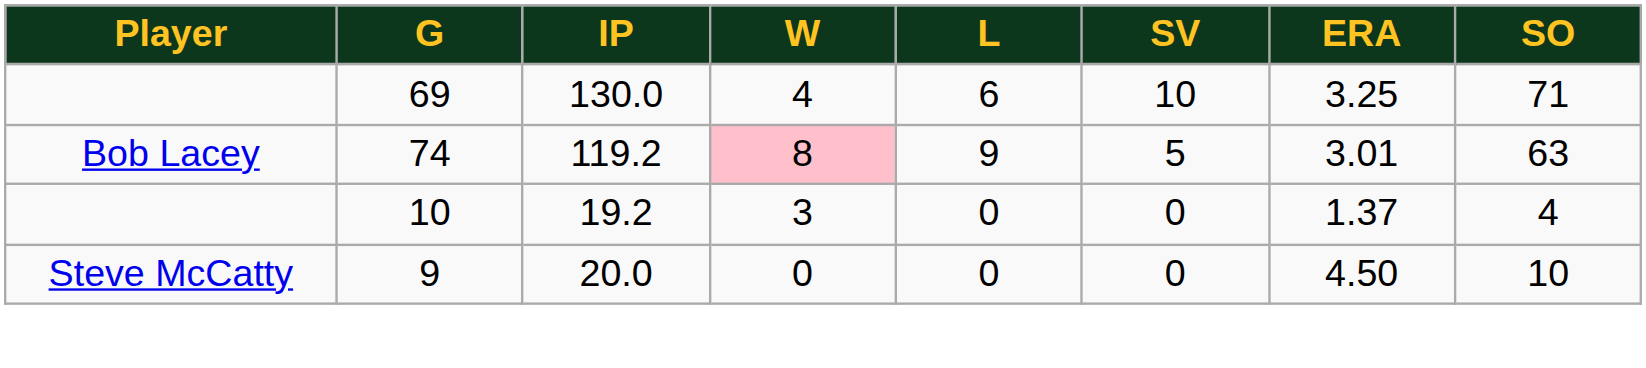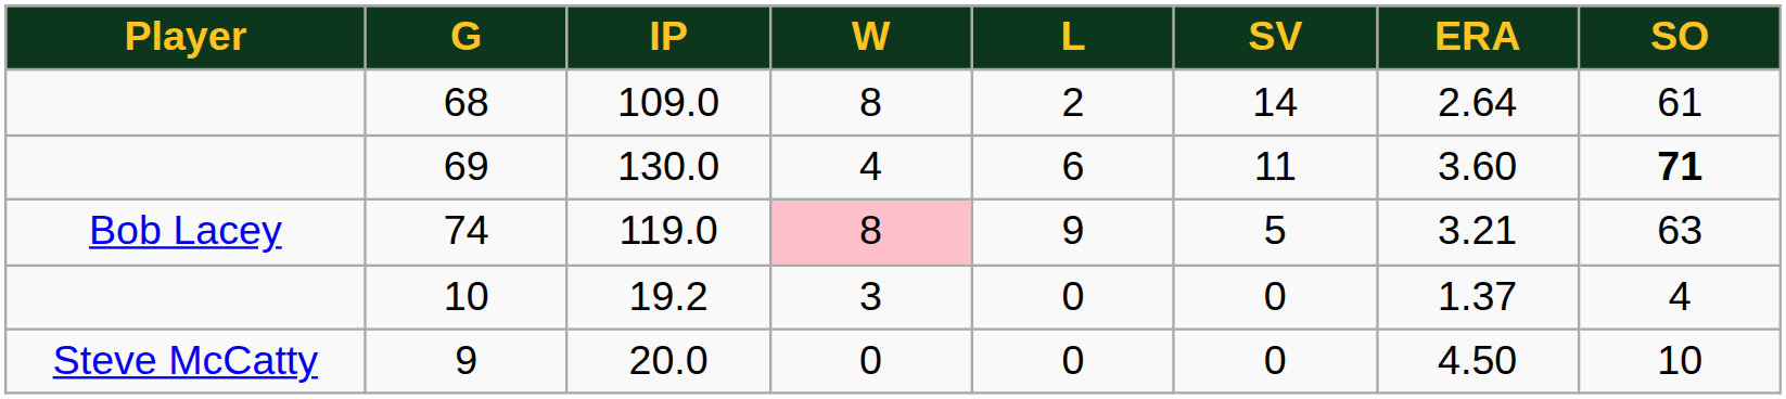 <table class="wikitable sortable">
 <tr>
 <th style="background:#0C371D;color:#ffc322;" width="16%">Player</th>
 <th style="background:#0C371D;color:#ffc322;" width="9%">G</th>
 <th style="background:#0C371D;color:#ffc322;" width="9%">IP</th>
 <th style="background:#0C371D;color:#ffc322;" width="9%">W</th>
 <th style="background:#0C371D;color:#ffc322;" width="9%">L</th>
 <th style="background:#0C371D;color:#ffc322;" width="9%">SV</th>
 <th style="background:#0C371D;color:#ffc322;" width="9%">ERA</th>
 <th style="background:#0C371D;color:#ffc322;" width="9%">SO</th>
 </tr>
 <tr align="center">
 <td></td>
+<td>68</td>
+<td>109.0</td>
+<td>8</td>
+<td>2</td>
+<td>14</td>
+<td>2.64</td>
+<td>61</td>
+</tr>
+<tr align="center">
+<td></td>
 <td>69</td>
 <td>130.0</td>
 <td>4</td>
 <td>6</td>
-<td>10</td>
-<td>3.25</td>
-<td>71</td>
+<td>11</td>
+<td>3.60</td>
+<td><strong>71</strong></td>
 </tr>
 <tr align=center>
 <td><a href='#'>Bob Lacey</a></td>
 <td>74</td>
-<td>119.2</td>
+<td>119.0</td>
 <td style="background: pink;">8</td>
 <td>9</td>
 <td>5</td>
-<td>3.01</td>
+<td>3.21</td>
 <td>63</td>
 </tr>
 <tr align=center>
 <td></td>
 <td>10</td>
 <td>19.2</td>
 <td>3</td>
 <td>0</td>
 <td>0</td>
 <td>1.37</td>
 <td>4</td>
 </tr>
 <tr align="center">
 <td><a href='#'>Steve McCatty</a></td>
 <td>9</td>
 <td>20.0</td>
 <td>0</td>
 <td>0</td>
 <td>0</td>
 <td>4.50</td>
 <td>10</td>
 </tr>
 </table>
